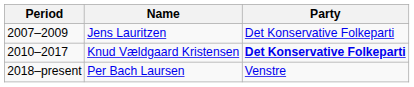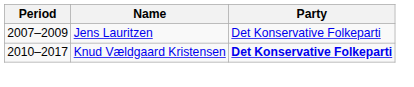 <table class="wikitable">
 <tr>
 <th>Period</th>
 <th>Name</th>
 <th>Party</th>
 </tr>
 <tr>
 <td>2007–2009</td>
 <td><a href='#'>Jens Lauritzen</a></td>
 <td><a href='#'>Det Konservative Folkeparti</a></td>
 </tr>
 <tr>
 <td>2010–2017</td>
 <td><a href='#'>Knud Vældgaard Kristensen</a></td>
 <td><strong><a href='#'>Det Konservative Folkeparti</a></strong></td>
 </tr>
-<tr>
-<td>2018–present</td>
-<td><a href='#'>Per Bach Laursen</a></td>
-<td><a href='#'>Venstre</a></td>
-</tr>
 </table>
